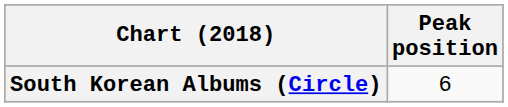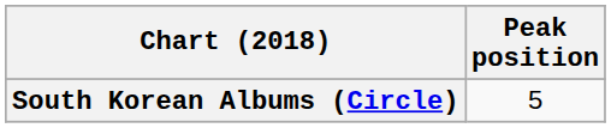 <table class="wikitable plainrowheaders" style="text-align:center;">
 <tr>
 <th scope="col">Chart (2018)</th>
 <th scope="col">Peak<br>position</th>
 </tr>
 <tr>
 <th scope="row">South Korean Albums (<a href='#'>Circle</a>)</th>
-<td>6</td>
+<td>5</td>
 </tr>
 </table>
